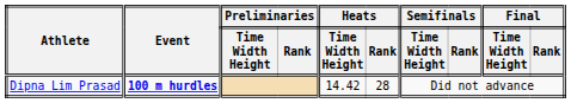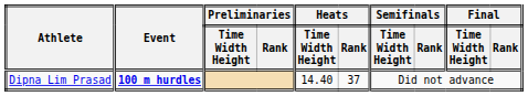 <table class=wikitable style="font-size:90%; border: double;">
 <tr>
 <th rowspan="2" style="border-right:double">Athlete</th>
 <th rowspan="2" style="border-right:double">Event</th>
 <th colspan="2" style="border-right:double; border-bottom:double;">Preliminaries</th>
 <th colspan="2" style="border-right:double; border-bottom:double;">Heats</th>
 <th colspan="2" style="border-right:double; border-bottom:double;">Semifinals</th>
 <th colspan="2" style="border-right:double; border-bottom:double;">Final</th>
 </tr>
 <tr>
 <th>Time<br>Width<br>Height</th>
 <th style="border-right:double">Rank</th>
 <th>Time<br>Width<br>Height</th>
 <th style="border-right:double">Rank</th>
 <th>Time<br>Width<br>Height</th>
 <th style="border-right:double">Rank</th>
 <th>Time<br>Width<br>Height</th>
 <th style="border-right:double">Rank</th>
 </tr>
 <tr style="border-top: double;">
 <td style="border-right:double"><a href='#'>Dipna Lim Prasad</a></td>
 <td style="border-right:double"><strong><a href='#'>100 m hurdles</a></strong></td>
 <td style="border-right:double" colspan= 2 bgcolor="wheat"></td>
-<td align=center>14.42</td>
-<td align=center style="border-right:double">28</td>
+<td align=center>14.40</td>
+<td align=center style="border-right:double">37</td>
 <td colspan="4" align=center>Did not advance</td>
 </tr>
 </table>
